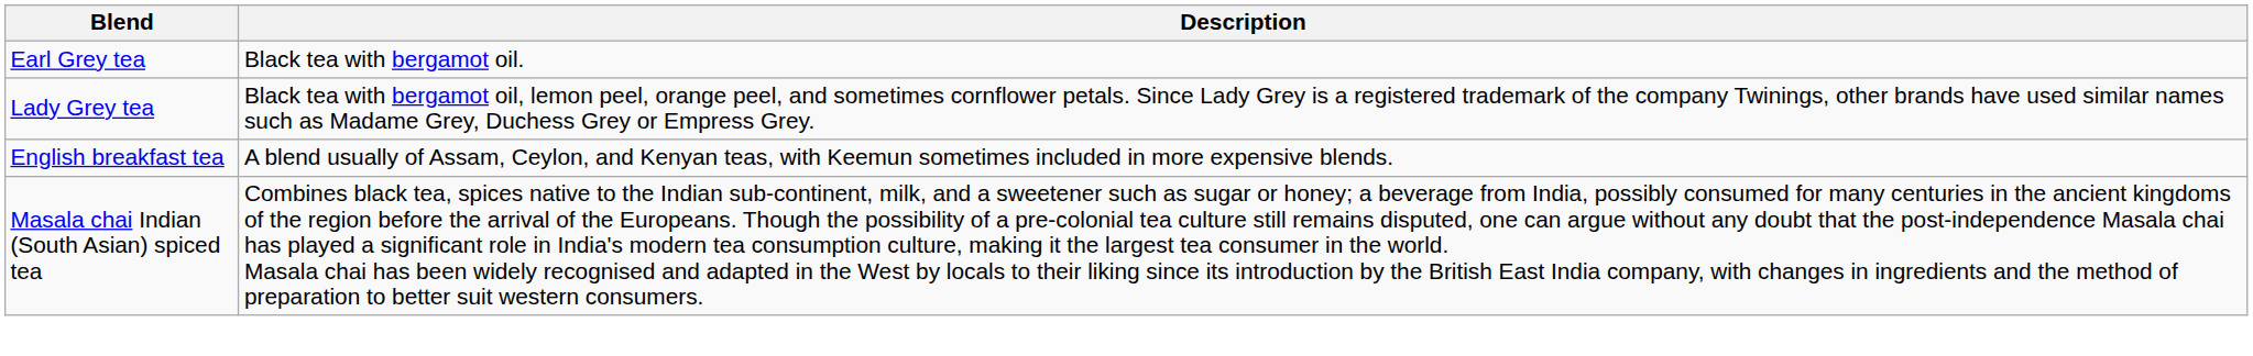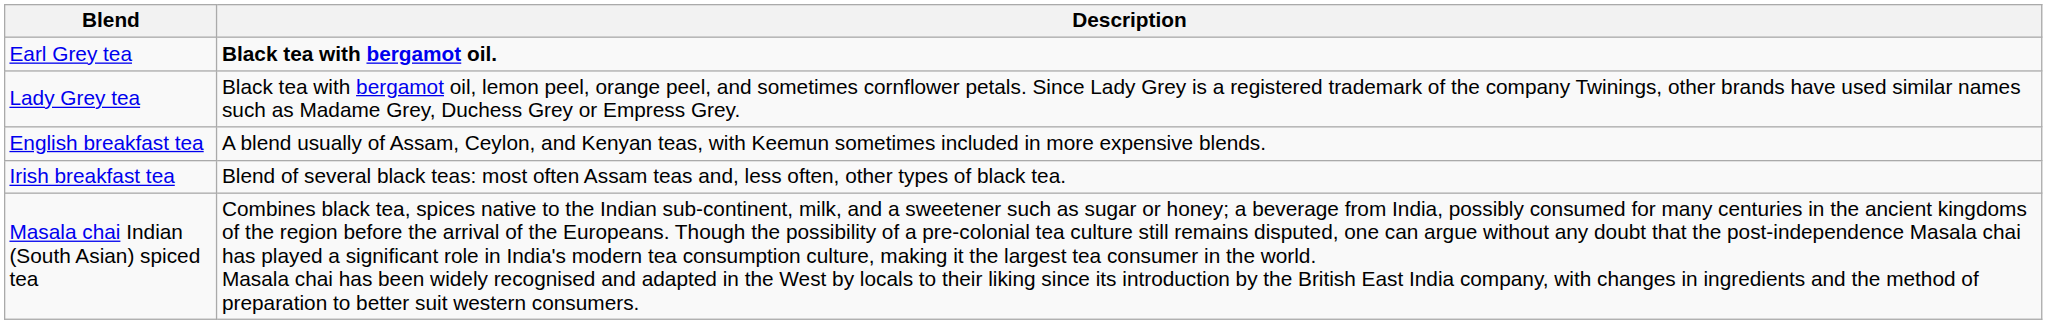 <table class="wikitable">
 <tr>
 <th>Blend</th>
 <th>Description</th>
 </tr>
 <tr>
 <td><a href='#'>Earl Grey tea</a></td>
-<td>Black tea with <a href='#'>bergamot</a> oil.</td>
+<td><strong>Black tea with <a href='#'>bergamot</a> oil.</strong></td>
 </tr>
 <tr>
 <td><a href='#'>Lady Grey tea</a></td>
 <td>Black tea with <a href='#'>bergamot</a> oil, lemon peel, orange peel, and sometimes cornflower petals. Since Lady Grey is a registered trademark of the company Twinings, other brands have used similar names such as Madame Grey, Duchess Grey or Empress Grey.</td>
 </tr>
 <tr>
 <td><a href='#'>English breakfast tea</a></td>
 <td>A blend usually of Assam, Ceylon, and Kenyan teas, with Keemun sometimes included in more expensive blends.</td>
 </tr>
 <tr>
+<td><a href='#'>Irish breakfast tea</a></td>
+<td>Blend of several black teas: most often Assam teas and, less often, other types of black tea.</td>
+</tr>
+<tr>
 <td><a href='#'>Masala chai</a> Indian (South Asian) spiced tea</td>
 <td>Combines black tea, spices native to the Indian sub-continent, milk, and a sweetener such as sugar or honey; a beverage from India, possibly consumed for many centuries in the ancient kingdoms of the region before the arrival of the Europeans. Though the possibility of a pre-colonial tea culture still remains disputed, one can argue without any doubt that the post-independence Masala chai has played a significant role in India's modern tea consumption culture, making it the largest tea consumer in the world.<br>Masala chai has been widely recognised and adapted in the West by locals to their liking since its introduction by the British East India company, with changes in ingredients and the method of preparation to better suit western consumers.</td>
 </tr>
 </table>
